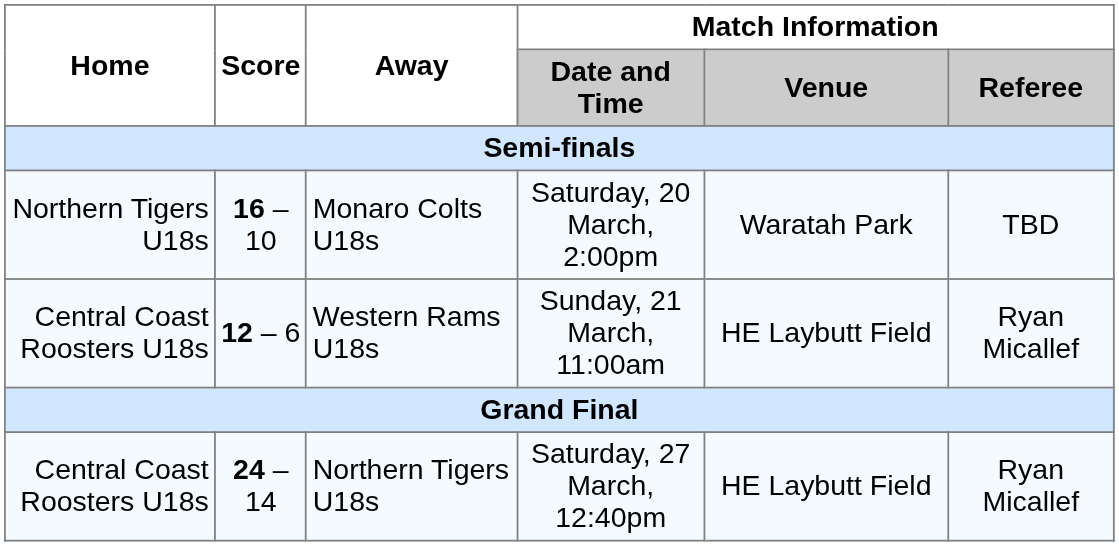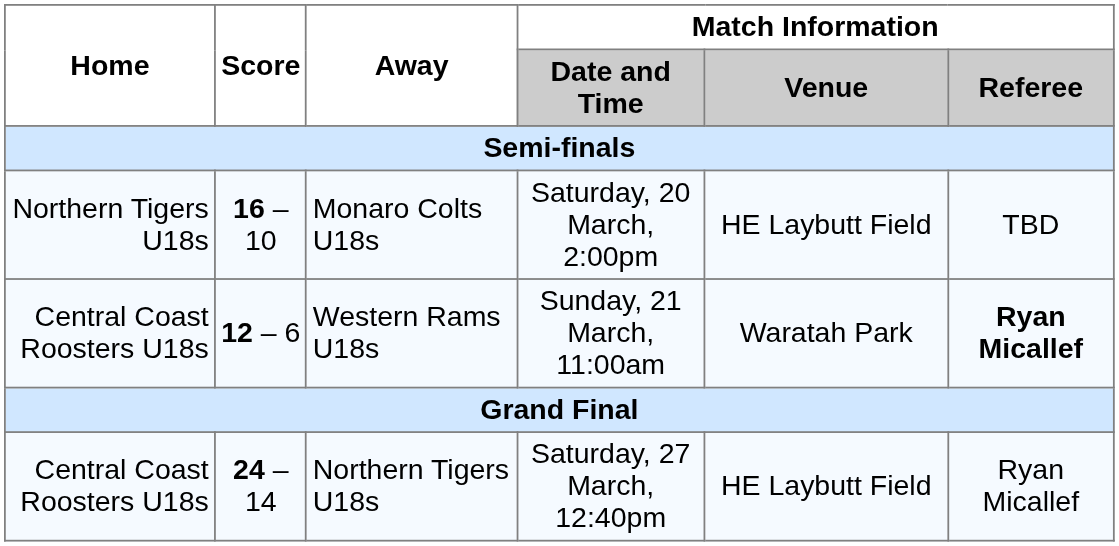 <table border="1" cellpadding="3" cellspacing="0" width="100%" style="border-collapse:collapse;  text-align:center;">
 <tr>
 <th rowspan="2" width="19%">Home</th>
 <th rowspan="2" width="8%">Score</th>
 <th rowspan="2" width="19%">Away</th>
 <th colspan="3">Match Information</th>
 </tr>
 <tr bgcolor="#CCCCCC">
 <th width="17%">Date and Time</th>
 <th width="22%">Venue</th>
 <th width="50%">Referee</th>
 </tr>
 <tr style="background:#d0e7ff;">
 <td colspan="6"><strong>Semi-finals</strong></td>
 </tr>
 <tr style="text-align:center; background:#f5faff;">
 <td align="right">Northern Tigers U18s </td>
 <td><strong>16</strong> – 10</td>
 <td align="left"> Monaro Colts U18s</td>
 <td>Saturday, 20 March, 2:00pm</td>
-<td>Waratah Park</td>
+<td>HE Laybutt Field</td>
 <td>TBD</td>
 </tr>
 <tr style="text-align:center; background:#f5faff;">
 <td align="right">Central Coast Roosters U18s </td>
 <td><strong>12</strong> – 6</td>
 <td align="left"> Western Rams U18s</td>
 <td>Sunday, 21 March, 11:00am</td>
-<td>HE Laybutt Field</td>
-<td>Ryan Micallef</td>
+<td>Waratah Park</td>
+<td><strong>Ryan Micallef</strong></td>
 </tr>
 <tr style="background:#d0e7ff;">
 <td colspan="6"><strong>Grand Final</strong></td>
 </tr>
 <tr style="text-align:center; background:#f5faff;">
 <td align="right">Central Coast Roosters U18s </td>
 <td><strong>24</strong> – 14</td>
 <td align="left"> Northern Tigers U18s</td>
 <td>Saturday, 27 March, 12:40pm</td>
 <td>HE Laybutt Field</td>
 <td>Ryan Micallef</td>
 </tr>
 </table>
